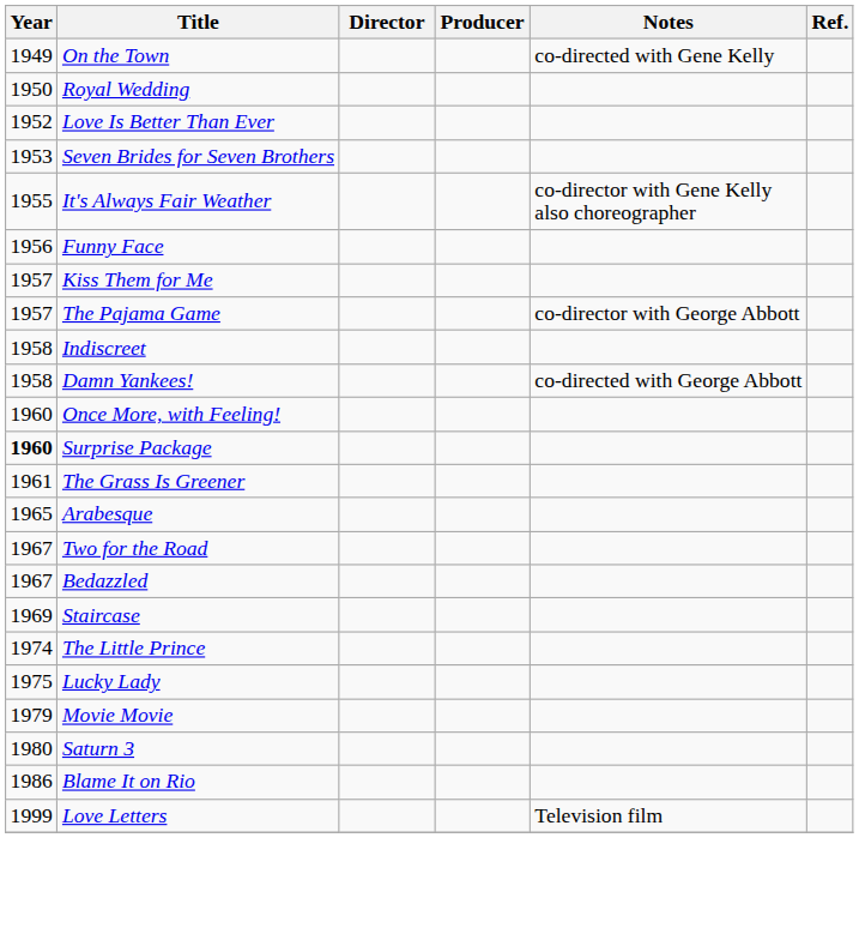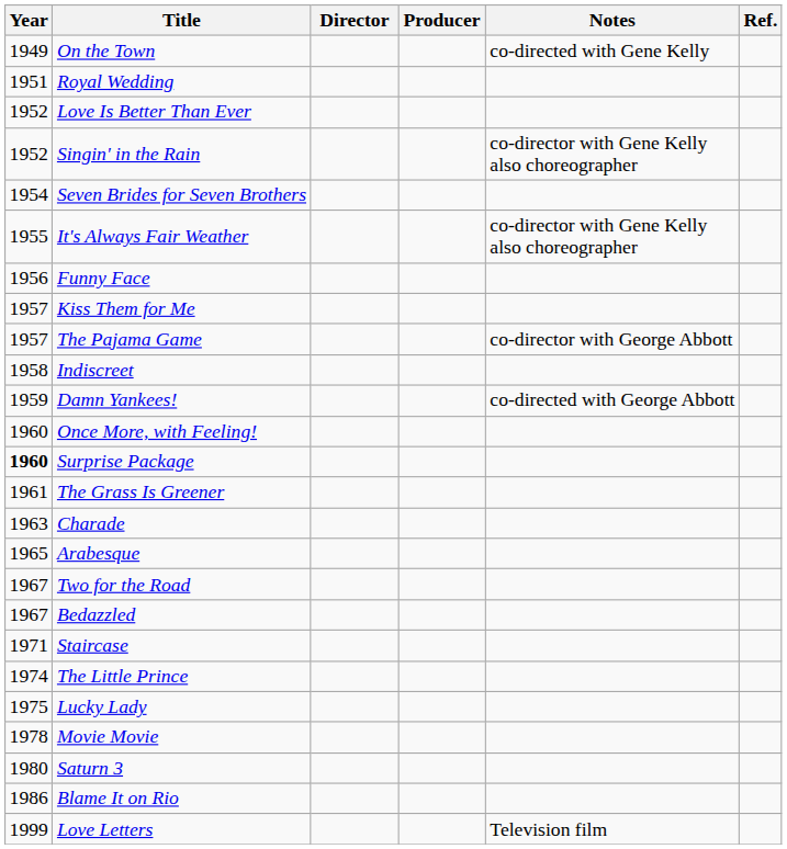 <table class="wikitable">
 <tr>
 <th>Year</th>
 <th>Title</th>
 <th width=65>Director</th>
 <th width=65>Producer</th>
 <th>Notes</th>
 <th>Ref.</th>
 </tr>
 <tr>
 <td>1949</td>
 <td><em><a href='#'>On the Town</a></em></td>
 <td></td>
 <td></td>
 <td>co-directed with Gene Kelly</td>
 <td></td>
 </tr>
 <tr>
-<td>1950</td>
+<td>1951</td>
 <td><em><a href='#'>Royal Wedding</a></em></td>
 <td></td>
 <td></td>
 <td></td>
 <td></td>
 </tr>
 <tr>
 <td>1952</td>
 <td><em><a href='#'>Love Is Better Than Ever</a></em></td>
 <td></td>
 <td></td>
 <td></td>
 <td></td>
 </tr>
 <tr>
-<td>1953</td>
+<td>1952</td>
+<td><em><a href='#'>Singin' in the Rain</a></em></td>
+<td></td>
+<td></td>
+<td>co-director with Gene Kelly <br> also choreographer</td>
+<td></td>
+</tr>
+<tr>
+<td>1954</td>
 <td><em><a href='#'>Seven Brides for Seven Brothers</a></em></td>
 <td></td>
 <td></td>
 <td></td>
 <td></td>
 </tr>
 <tr>
 <td>1955</td>
 <td><em><a href='#'>It's Always Fair Weather</a></em></td>
 <td></td>
 <td></td>
 <td>co-director with Gene Kelly <br> also choreographer</td>
 <td></td>
 </tr>
 <tr>
 <td>1956</td>
 <td><em><a href='#'>Funny Face</a></em></td>
 <td></td>
 <td></td>
 <td></td>
 <td></td>
 </tr>
 <tr>
 <td>1957</td>
 <td><em><a href='#'>Kiss Them for Me</a></em></td>
 <td></td>
 <td></td>
 <td></td>
 <td></td>
 </tr>
 <tr>
 <td>1957</td>
 <td><em><a href='#'>The Pajama Game</a></em></td>
 <td></td>
 <td></td>
 <td>co-director with George Abbott</td>
 <td></td>
 </tr>
 <tr>
 <td>1958</td>
 <td><em><a href='#'>Indiscreet</a></em></td>
 <td></td>
 <td></td>
 <td></td>
 <td></td>
 </tr>
 <tr>
-<td>1958</td>
+<td>1959</td>
 <td><em><a href='#'>Damn Yankees!</a></em></td>
 <td></td>
 <td></td>
 <td>co-directed with George Abbott</td>
 <td></td>
 </tr>
 <tr>
 <td>1960</td>
 <td><em><a href='#'>Once More, with Feeling!</a></em></td>
 <td></td>
 <td></td>
 <td></td>
 <td></td>
 </tr>
 <tr>
 <td><strong>1960</strong></td>
 <td><em><a href='#'>Surprise Package</a></em></td>
 <td></td>
 <td></td>
 <td></td>
 <td></td>
 </tr>
 <tr>
 <td>1961</td>
 <td><em><a href='#'>The Grass Is Greener</a></em></td>
 <td></td>
 <td></td>
 <td></td>
 <td></td>
 </tr>
 <tr>
+<td>1963</td>
+<td><em><a href='#'>Charade</a></em></td>
+<td></td>
+<td></td>
+<td></td>
+<td></td>
+</tr>
+<tr>
 <td>1965</td>
 <td><em><a href='#'>Arabesque</a></em></td>
 <td></td>
 <td></td>
 <td></td>
 <td></td>
 </tr>
 <tr>
 <td>1967</td>
 <td><em><a href='#'>Two for the Road</a></em></td>
 <td></td>
 <td></td>
 <td></td>
 <td></td>
 </tr>
 <tr>
 <td>1967</td>
 <td><em><a href='#'>Bedazzled</a></em></td>
 <td></td>
 <td></td>
 <td></td>
 <td></td>
 </tr>
 <tr>
-<td>1969</td>
+<td>1971</td>
 <td><em><a href='#'>Staircase</a></em></td>
 <td></td>
 <td></td>
 <td></td>
 <td></td>
 </tr>
 <tr>
 <td>1974</td>
 <td><em><a href='#'>The Little Prince</a></em></td>
 <td></td>
 <td></td>
 <td></td>
 <td></td>
 </tr>
 <tr>
 <td>1975</td>
 <td><em><a href='#'>Lucky Lady</a></em></td>
 <td></td>
 <td></td>
 <td></td>
 <td></td>
 </tr>
 <tr>
-<td>1979</td>
+<td>1978</td>
 <td><em><a href='#'>Movie Movie</a></em></td>
 <td></td>
 <td></td>
 <td></td>
 <td></td>
 </tr>
 <tr>
 <td>1980</td>
 <td><em><a href='#'>Saturn 3</a></em></td>
 <td></td>
 <td></td>
 <td></td>
 <td></td>
 </tr>
 <tr>
 <td>1986</td>
 <td><em><a href='#'>Blame It on Rio</a></em></td>
 <td></td>
 <td></td>
 <td></td>
 <td></td>
 </tr>
 <tr>
 <td>1999</td>
 <td><em><a href='#'>Love Letters</a></em></td>
 <td></td>
 <td></td>
 <td>Television film</td>
 <td></td>
 </tr>
 <tr>
 </tr>
 </table>
